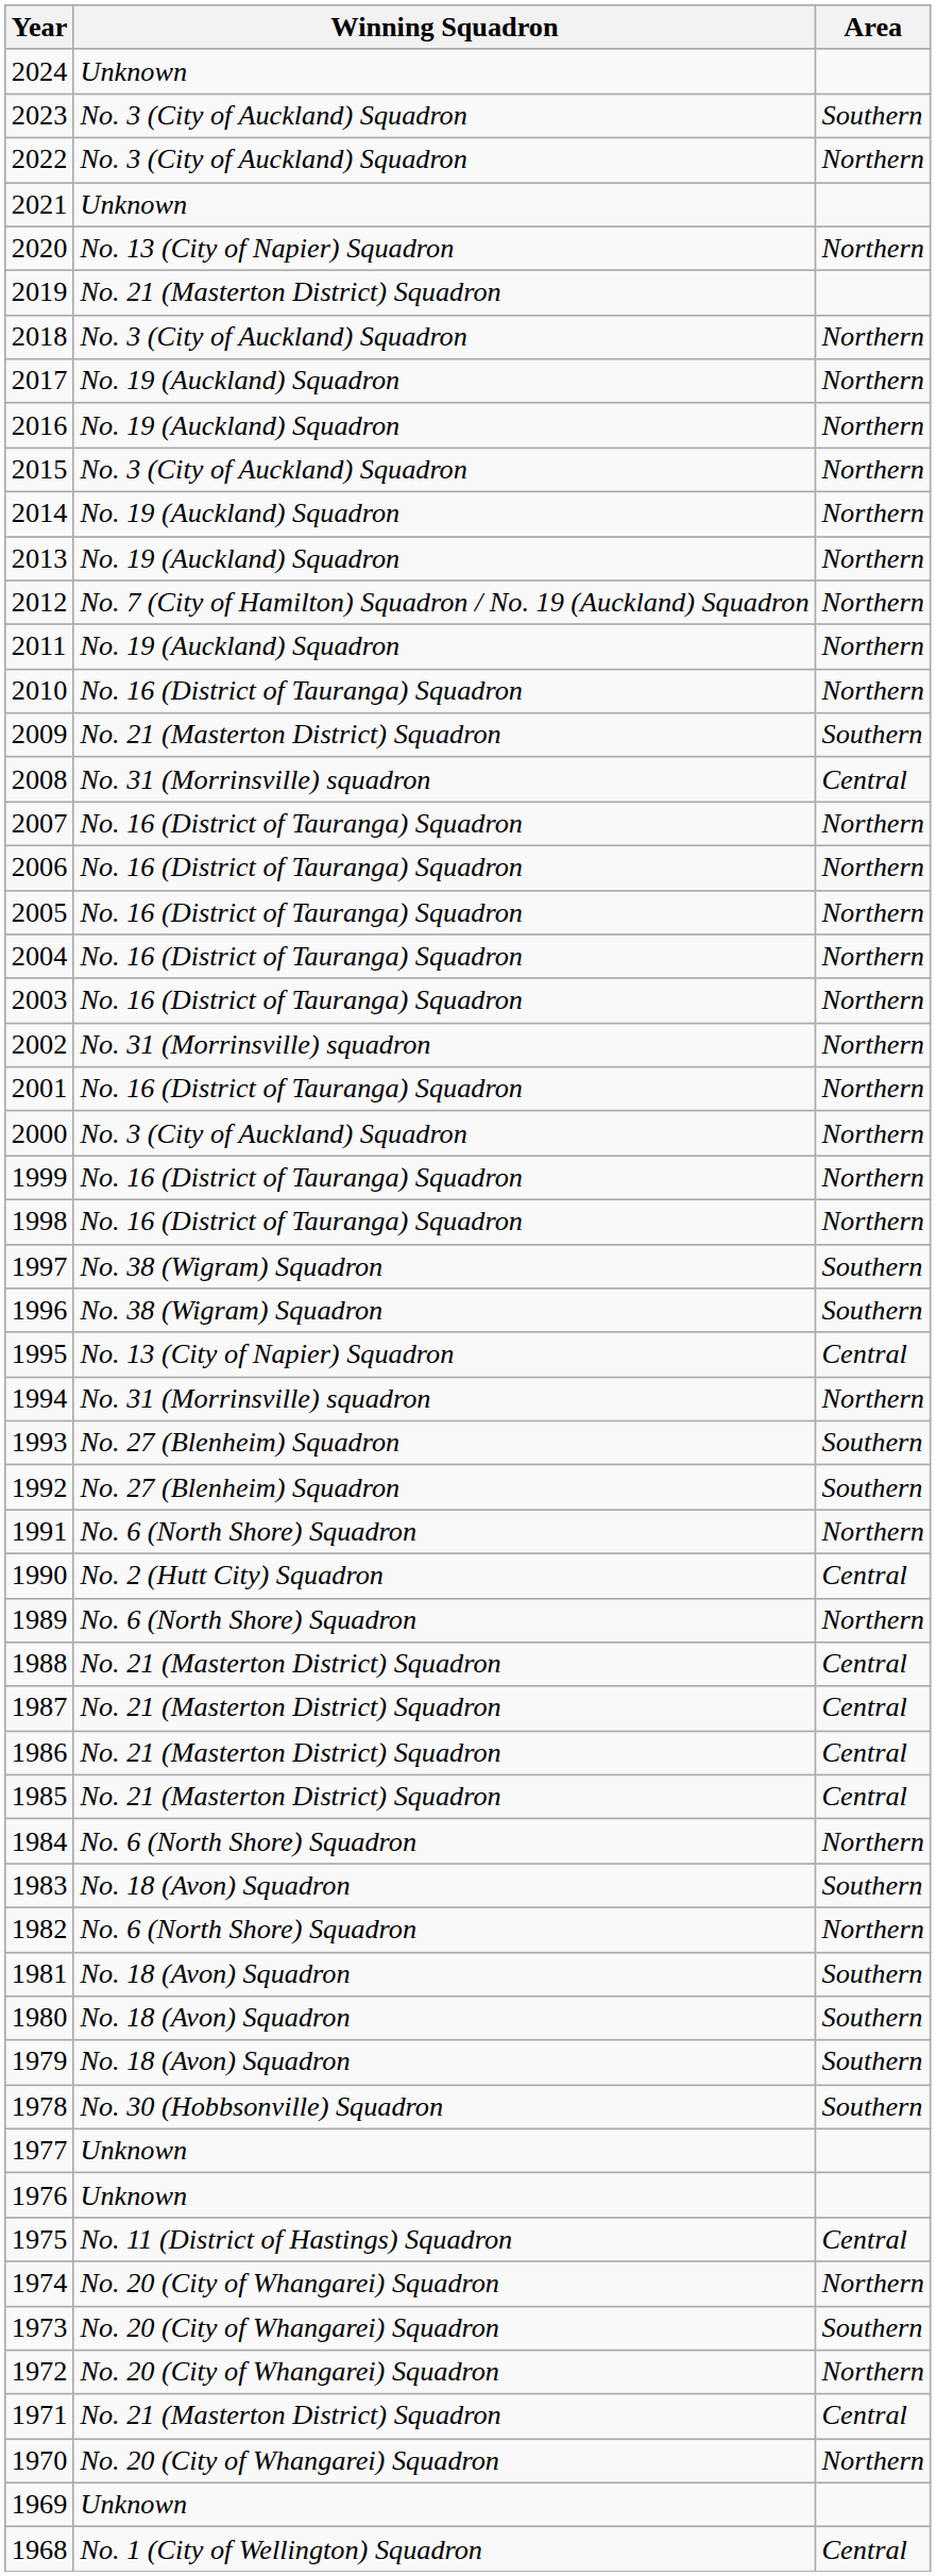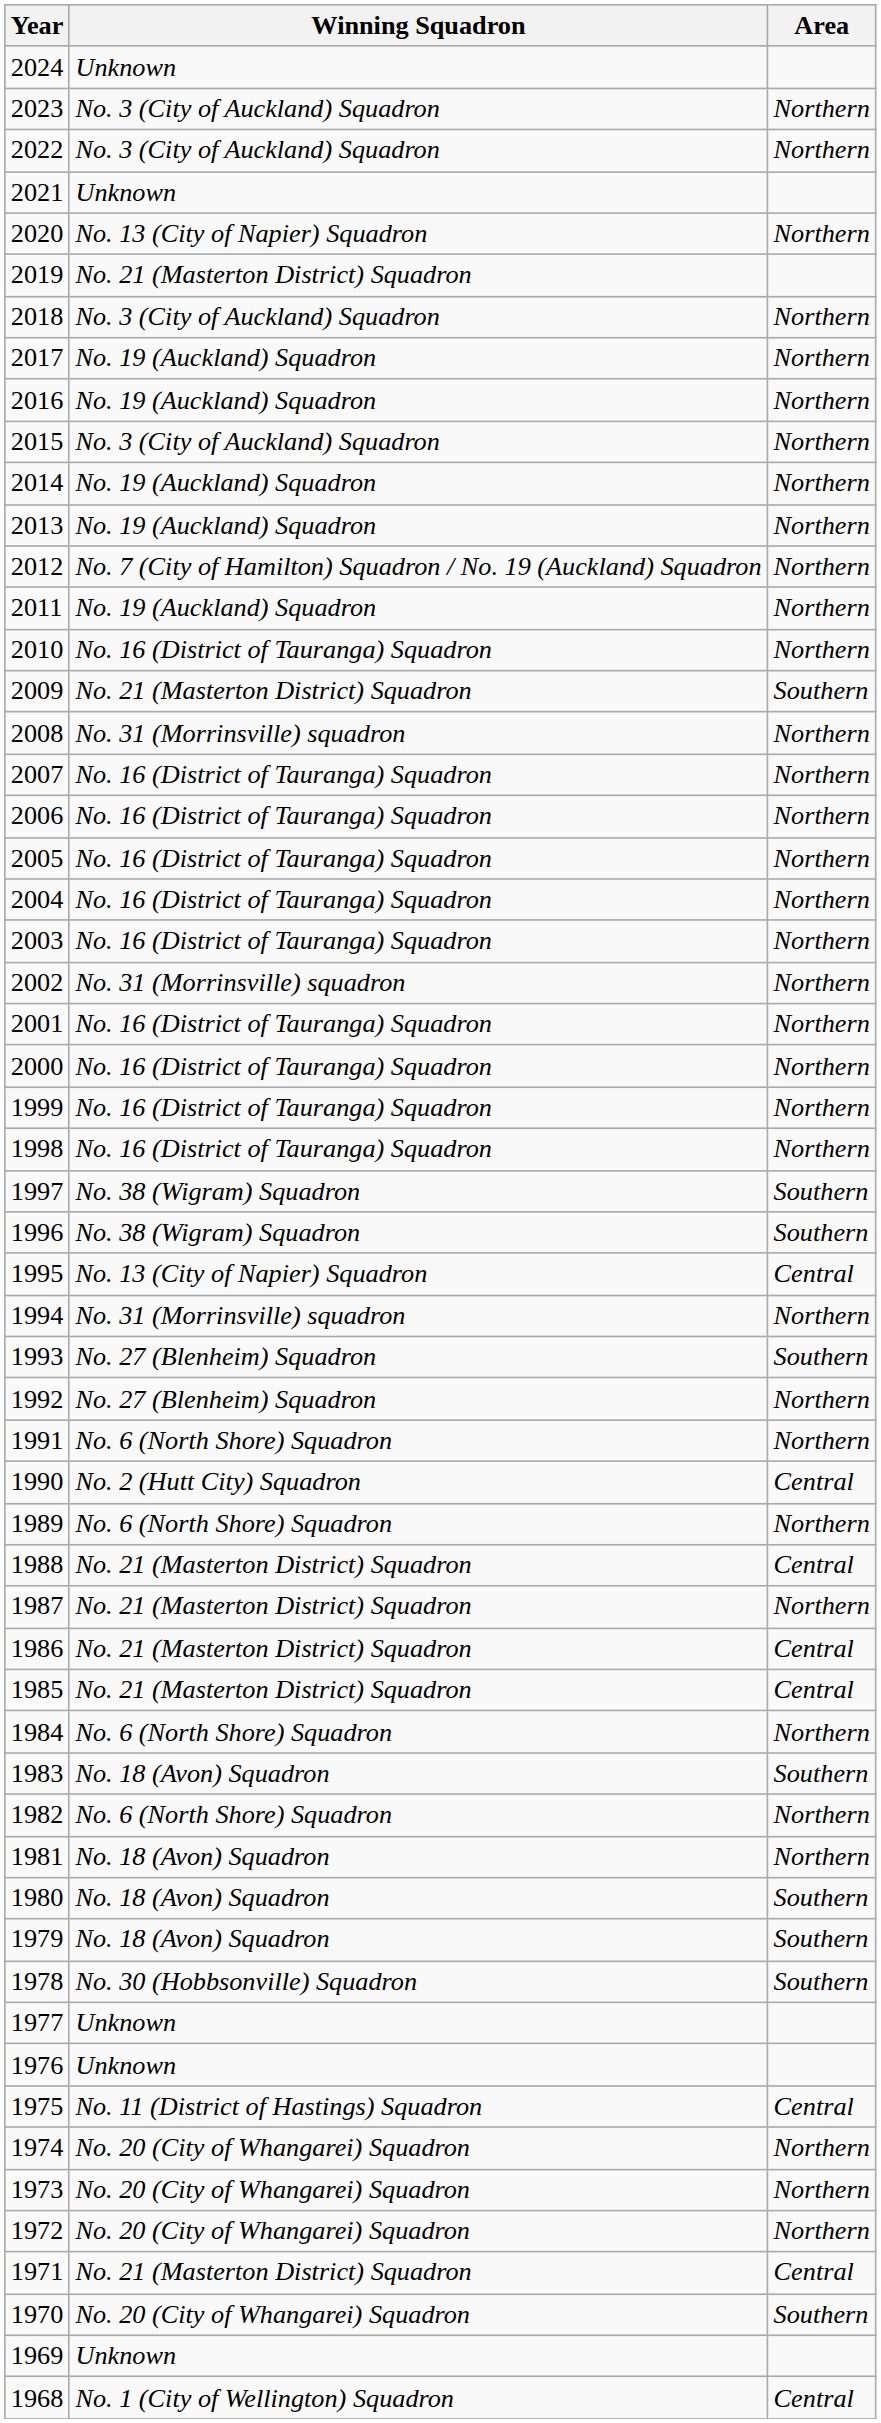 <table class="wikitable sortable mw-collapsible mw-collapsed">
 <tr>
 <th>Year</th>
 <th>Winning Squadron</th>
 <th>Area</th>
 </tr>
 <tr>
 <td>2024</td>
 <td><em>Unknown</em></td>
 <td></td>
 </tr>
 <tr>
 <td>2023</td>
 <td><em>No. 3 (City of Auckland) Squadron</em></td>
-<td><em>Southern</em></td>
+<td><em>Northern</em></td>
 </tr>
 <tr>
 <td>2022</td>
 <td><em>No. 3 (City of Auckland) Squadron</em></td>
 <td><em>Northern</em></td>
 </tr>
 <tr>
 <td>2021</td>
 <td><em>Unknown</em></td>
 <td></td>
 </tr>
 <tr>
 <td>2020</td>
 <td><em>No. 13 (City of Napier) Squadron</em></td>
 <td><em>Northern</em></td>
 </tr>
 <tr>
 <td>2019</td>
 <td><em>No. 21 (Masterton District) Squadron</em></td>
 <td></td>
 </tr>
 <tr>
 <td>2018</td>
 <td><em>No. 3 (City of Auckland) Squadron</em></td>
 <td><em>Northern</em></td>
 </tr>
 <tr>
 <td>2017</td>
 <td><em>No. 19 (Auckland) Squadron</em></td>
 <td><em>Northern</em></td>
 </tr>
 <tr>
 <td>2016</td>
 <td><em>No. 19 (Auckland) Squadron</em></td>
 <td><em>Northern</em></td>
 </tr>
 <tr>
 <td>2015</td>
 <td><em>No. 3 (City of Auckland) Squadron</em></td>
 <td><em>Northern</em></td>
 </tr>
 <tr>
 <td>2014</td>
 <td><em>No. 19 (Auckland) Squadron</em></td>
 <td><em>Northern</em></td>
 </tr>
 <tr>
 <td>2013</td>
 <td><em>No. 19 (Auckland) Squadron</em></td>
 <td><em>Northern</em></td>
 </tr>
 <tr>
 <td>2012</td>
 <td><em>No. 7 (City of Hamilton) Squadron / No. 19 (Auckland) Squadron</em></td>
 <td><em>Northern</em></td>
 </tr>
 <tr>
 <td>2011</td>
 <td><em>No. 19 (Auckland) Squadron</em></td>
 <td><em>Northern</em></td>
 </tr>
 <tr>
 <td>2010</td>
 <td><em>No. 16 (District of Tauranga) Squadron</em></td>
 <td><em>Northern</em></td>
 </tr>
 <tr>
 <td>2009</td>
 <td><em>No. 21 (Masterton District) Squadron</em></td>
 <td><em>Southern</em></td>
 </tr>
 <tr>
 <td>2008</td>
 <td><em>No. 31 (Morrinsville) squadron</em></td>
-<td><em>Central</em></td>
+<td><em>Northern</em></td>
 </tr>
 <tr>
 <td>2007</td>
 <td><em>No. 16 (District of Tauranga) Squadron</em></td>
 <td><em>Northern</em></td>
 </tr>
 <tr>
 <td>2006</td>
 <td><em>No. 16 (District of Tauranga) Squadron</em></td>
 <td><em>Northern</em></td>
 </tr>
 <tr>
 <td>2005</td>
 <td><em>No. 16 (District of Tauranga) Squadron</em></td>
 <td><em>Northern</em></td>
 </tr>
 <tr>
 <td>2004</td>
 <td><em>No. 16 (District of Tauranga) Squadron</em></td>
 <td><em>Northern</em></td>
 </tr>
 <tr>
 <td>2003</td>
 <td><em>No. 16 (District of Tauranga) Squadron</em></td>
 <td><em>Northern</em></td>
 </tr>
 <tr>
 <td>2002</td>
 <td><em>No. 31 (Morrinsville) squadron</em></td>
 <td><em>Northern</em></td>
 </tr>
 <tr>
 <td>2001</td>
 <td><em>No. 16 (District of Tauranga) Squadron</em></td>
 <td><em>Northern</em></td>
 </tr>
 <tr>
 <td>2000</td>
-<td><em>No. 3 (City of Auckland) Squadron</em></td>
+<td><em>No. 16 (District of Tauranga) Squadron</em></td>
 <td><em>Northern</em></td>
 </tr>
 <tr>
 <td>1999</td>
 <td><em>No. 16 (District of Tauranga) Squadron</em></td>
 <td><em>Northern</em></td>
 </tr>
 <tr>
 <td>1998</td>
 <td><em>No. 16 (District of Tauranga) Squadron</em></td>
 <td><em>Northern</em></td>
 </tr>
 <tr>
 <td>1997</td>
 <td><em>No. 38 (Wigram) Squadron</em></td>
 <td><em>Southern</em></td>
 </tr>
 <tr>
 <td>1996</td>
 <td><em>No. 38 (Wigram) Squadron</em></td>
 <td><em>Southern</em></td>
 </tr>
 <tr>
 <td>1995</td>
 <td><em>No. 13 (City of Napier) Squadron</em></td>
 <td><em>Central</em></td>
 </tr>
 <tr>
 <td>1994</td>
 <td><em>No. 31 (Morrinsville) squadron</em></td>
 <td><em>Northern</em></td>
 </tr>
 <tr>
 <td>1993</td>
 <td><em>No. 27 (Blenheim) Squadron</em></td>
 <td><em>Southern</em></td>
 </tr>
 <tr>
 <td>1992</td>
 <td><em>No. 27 (Blenheim) Squadron</em></td>
-<td><em>Southern</em></td>
+<td><em>Northern</em></td>
 </tr>
 <tr>
 <td>1991</td>
 <td><em>No. 6 (North Shore) Squadron</em></td>
 <td><em>Northern</em></td>
 </tr>
 <tr>
 <td>1990</td>
 <td><em>No. 2 (Hutt City) Squadron</em></td>
 <td><em>Central</em></td>
 </tr>
 <tr>
 <td>1989</td>
 <td><em>No. 6 (North Shore) Squadron</em></td>
 <td><em>Northern</em></td>
 </tr>
 <tr>
 <td>1988</td>
 <td><em>No. 21 (Masterton District) Squadron</em></td>
 <td><em>Central</em></td>
 </tr>
 <tr>
 <td>1987</td>
 <td><em>No. 21 (Masterton District) Squadron</em></td>
-<td><em>Central</em></td>
+<td><em>Northern</em></td>
 </tr>
 <tr>
 <td>1986</td>
 <td><em>No. 21 (Masterton District) Squadron</em></td>
 <td><em>Central</em></td>
 </tr>
 <tr>
 <td>1985</td>
 <td><em>No. 21 (Masterton District) Squadron</em></td>
 <td><em>Central</em></td>
 </tr>
 <tr>
 <td>1984</td>
 <td><em>No. 6 (North Shore) Squadron</em></td>
 <td><em>Northern</em></td>
 </tr>
 <tr>
 <td>1983</td>
 <td><em>No. 18 (Avon) Squadron</em></td>
 <td><em>Southern</em></td>
 </tr>
 <tr>
 <td>1982</td>
 <td><em>No. 6 (North Shore) Squadron</em></td>
 <td><em>Northern</em></td>
 </tr>
 <tr>
 <td>1981</td>
 <td><em>No. 18 (Avon) Squadron</em></td>
-<td><em>Southern</em></td>
+<td><em>Northern</em></td>
 </tr>
 <tr>
 <td>1980</td>
 <td><em>No. 18 (Avon) Squadron</em></td>
 <td><em>Southern</em></td>
 </tr>
 <tr>
 <td>1979</td>
 <td><em>No. 18 (Avon) Squadron</em></td>
 <td><em>Southern</em></td>
 </tr>
 <tr>
 <td>1978</td>
 <td><em>No. 30 (Hobbsonville) Squadron</em></td>
 <td><em>Southern</em></td>
 </tr>
 <tr>
 <td>1977</td>
 <td><em>Unknown</em></td>
 <td></td>
 </tr>
 <tr>
 <td>1976</td>
 <td><em>Unknown</em></td>
 <td></td>
 </tr>
 <tr>
 <td>1975</td>
 <td><em>No. 11 (District of Hastings) Squadron</em></td>
 <td><em>Central</em></td>
 </tr>
 <tr>
 <td>1974</td>
 <td><em>No. 20 (City of Whangarei) Squadron</em></td>
 <td><em>Northern</em></td>
 </tr>
 <tr>
 <td>1973</td>
 <td><em>No. 20 (City of Whangarei) Squadron</em></td>
-<td><em>Southern</em></td>
+<td><em>Northern</em></td>
 </tr>
 <tr>
 <td>1972</td>
 <td><em>No. 20 (City of Whangarei) Squadron</em></td>
 <td><em>Northern</em></td>
 </tr>
 <tr>
 <td>1971</td>
 <td><em>No. 21 (Masterton District) Squadron</em></td>
 <td><em>Central</em></td>
 </tr>
 <tr>
 <td>1970</td>
 <td><em>No. 20 (City of Whangarei) Squadron</em></td>
-<td><em>Northern</em></td>
+<td><em>Southern</em></td>
 </tr>
 <tr>
 <td>1969</td>
 <td><em>Unknown</em></td>
 <td></td>
 </tr>
 <tr>
 <td>1968</td>
 <td><em>No. 1 (City of Wellington) Squadron</em></td>
 <td><em>Central</em></td>
 </tr>
 </table>
